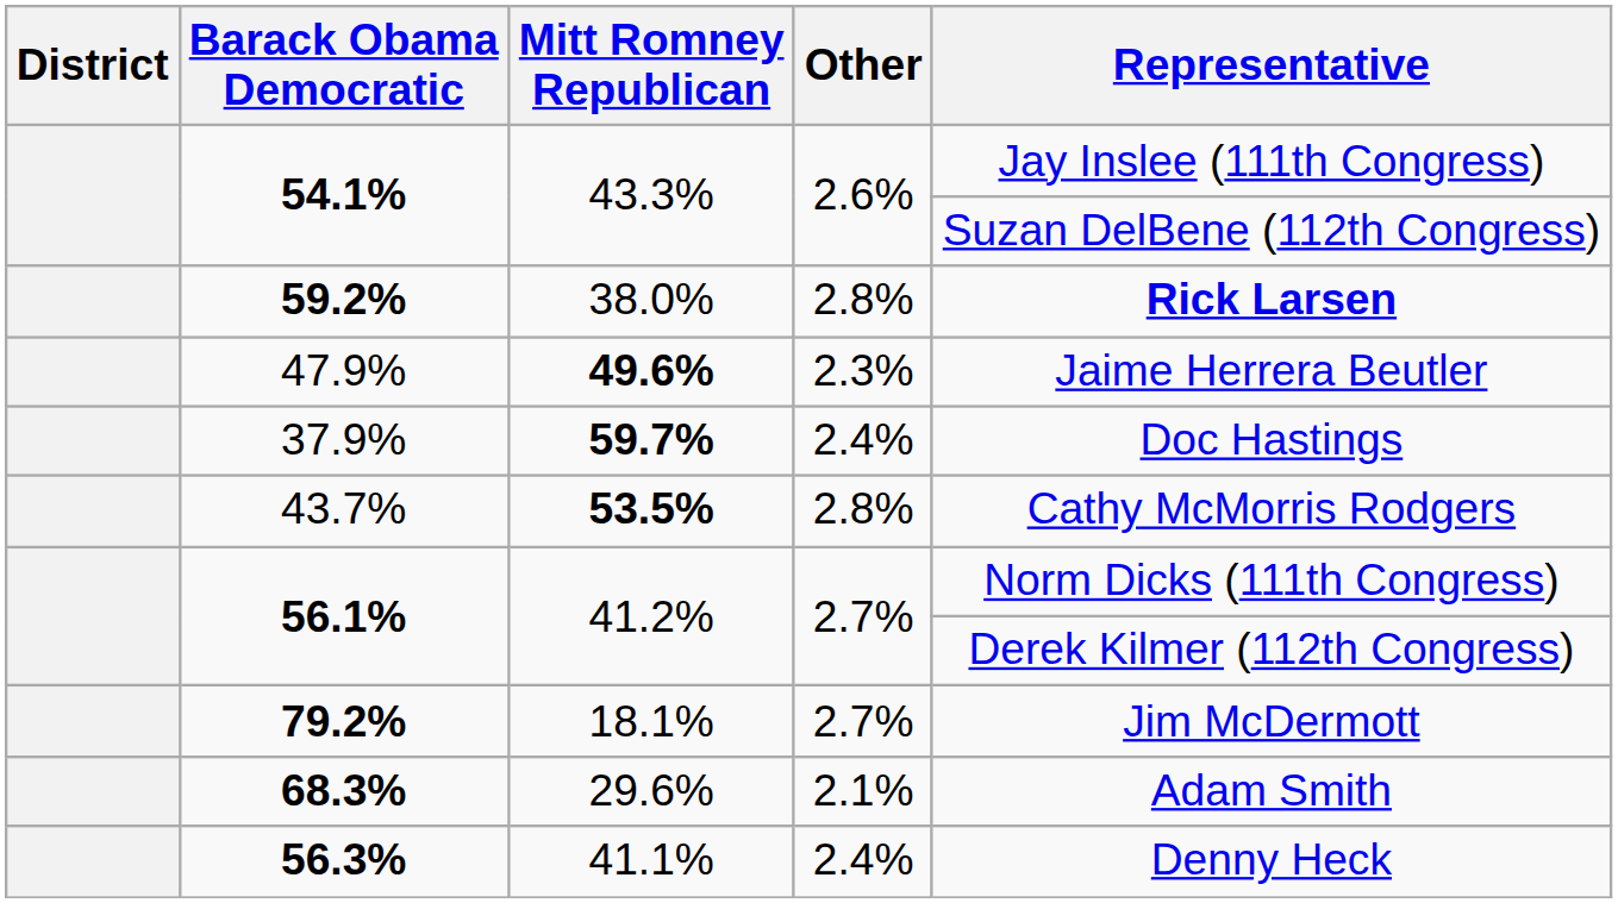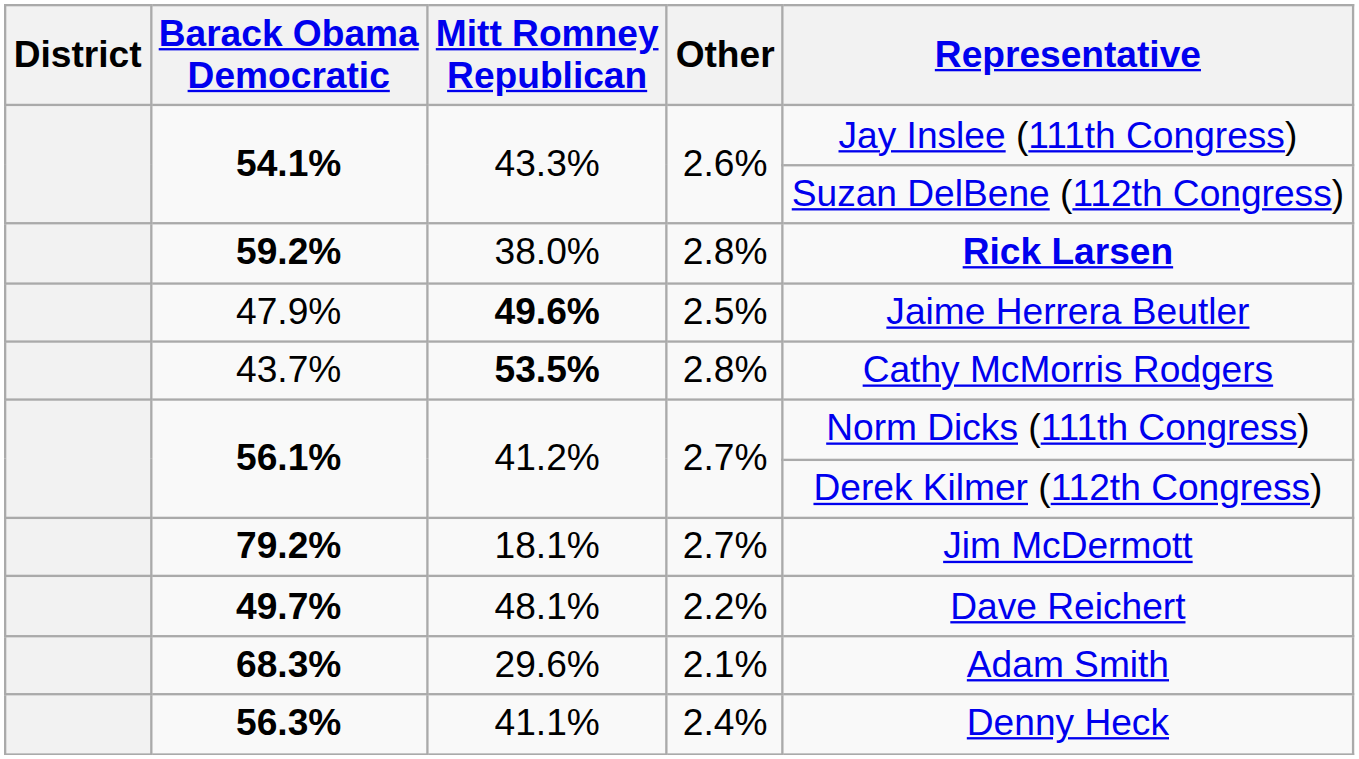 <table class="wikitable">
 <tr>
 <th>District</th>
 <th><a href='#'>Barack Obama</a><br><a href='#'>Democratic</a></th>
 <th><a href='#'>Mitt Romney</a><br><a href='#'>Republican</a></th>
 <th>Other</th>
 <th><a href='#'>Representative</a></th>
 </tr>
 <tr align="center">
 <th rowspan="2" ></th>
 <td rowspan="2"><strong>54.1%</strong></td>
 <td rowspan="2">43.3%</td>
 <td rowspan="2">2.6%</td>
 <td><a href='#'>Jay Inslee</a> (<a href='#'>111th Congress</a>)</td>
 </tr>
 <tr>
 <td><a href='#'>Suzan DelBene</a> (<a href='#'>112th Congress</a>)</td>
 </tr>
 <tr align="center">
 <th></th>
 <td><strong>59.2%</strong></td>
 <td>38.0%</td>
 <td>2.8%</td>
 <td><strong><a href='#'>Rick Larsen</a></strong></td>
 </tr>
 <tr align="center">
 <th></th>
 <td>47.9%</td>
 <td><strong>49.6%</strong></td>
-<td>2.3%</td>
+<td>2.5%</td>
 <td><a href='#'>Jaime Herrera Beutler</a></td>
-</tr>
-<tr align="center">
-<th></th>
-<td>37.9%</td>
-<td><strong>59.7%</strong></td>
-<td>2.4%</td>
-<td><a href='#'>Doc Hastings</a></td>
 </tr>
 <tr align="center">
 <th></th>
 <td>43.7%</td>
 <td><strong>53.5%</strong></td>
 <td>2.8%</td>
 <td><a href='#'>Cathy McMorris Rodgers</a></td>
 </tr>
 <tr align="center">
 <th rowspan="2" ></th>
 <td rowspan="2"><strong>56.1%</strong></td>
 <td rowspan="2">41.2%</td>
 <td rowspan="2">2.7%</td>
 <td><a href='#'>Norm Dicks</a> (<a href='#'>111th Congress</a>)</td>
 </tr>
 <tr align="center">
 <td><a href='#'>Derek Kilmer</a> (<a href='#'>112th Congress</a>)</td>
 </tr>
 <tr align="center">
 <th></th>
 <td><strong>79.2%</strong></td>
 <td>18.1%</td>
 <td>2.7%</td>
 <td><a href='#'>Jim McDermott</a></td>
 </tr>
 <tr align="center">
 <th></th>
+<td><strong>49.7%</strong></td>
+<td>48.1%</td>
+<td>2.2%</td>
+<td><a href='#'>Dave Reichert</a></td>
+</tr>
+<tr align="center">
+<th></th>
 <td><strong>68.3%</strong></td>
 <td>29.6%</td>
 <td>2.1%</td>
 <td><a href='#'>Adam Smith</a></td>
 </tr>
 <tr align="center">
 <th></th>
 <td><strong>56.3%</strong></td>
 <td>41.1%</td>
 <td>2.4%</td>
 <td><a href='#'>Denny Heck</a></td>
 </tr>
 </table>
